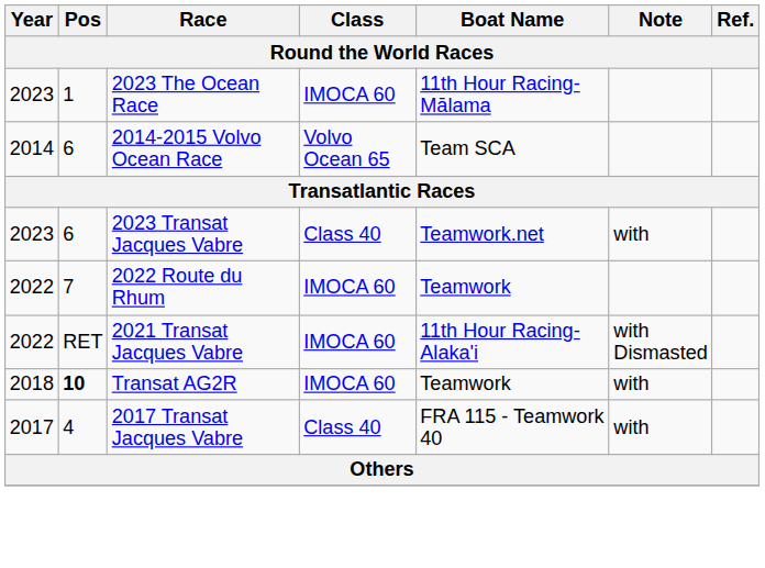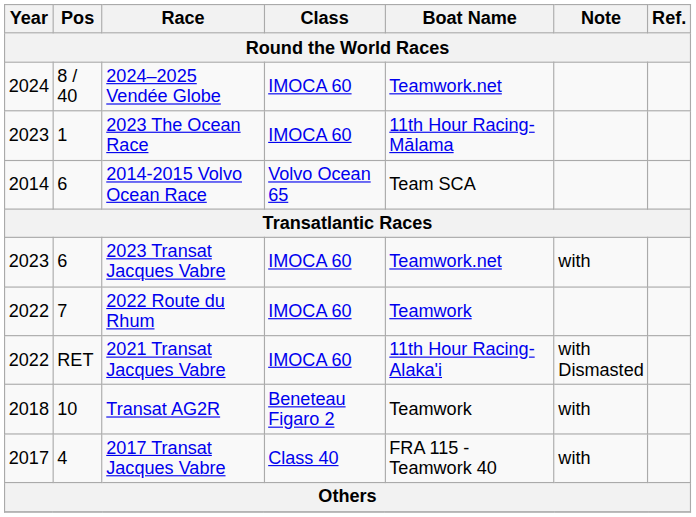 <table class="wikitable sortable">
 <tr>
 <th>Year</th>
 <th>Pos</th>
 <th>Race</th>
 <th>Class</th>
 <th>Boat Name</th>
 <th>Note</th>
 <th>Ref.</th>
 </tr>
 <tr>
 <th colspan = 7><strong>Round the World Races</strong></th>
+</tr>
+<tr>
+<td>2024</td>
+<td>8 / 40</td>
+<td><a href='#'>2024–2025 Vendée Globe</a></td>
+<td><a href='#'>IMOCA 60</a></td>
+<td><a href='#'>Teamwork.net</a></td>
+<td></td>
+<td></td>
 </tr>
 <tr>
 <td>2023</td>
 <td>1</td>
 <td><a href='#'>2023 The Ocean Race</a></td>
 <td><a href='#'>IMOCA 60</a></td>
 <td><a href='#'>11th Hour Racing-Mālama</a></td>
 <td></td>
 <td></td>
 </tr>
 <tr>
 <td>2014</td>
 <td>6</td>
 <td><a href='#'>2014-2015 Volvo Ocean Race</a></td>
 <td><a href='#'>Volvo Ocean 65</a></td>
 <td>Team SCA</td>
 <td></td>
 <td></td>
 </tr>
 <tr>
 <th colspan = 7><strong>Transatlantic Races</strong></th>
 </tr>
 <tr>
 <td>2023</td>
 <td>6</td>
 <td><a href='#'>2023 Transat Jacques Vabre</a></td>
-<td><a href='#'>Class 40</a></td>
+<td><a href='#'>IMOCA 60</a></td>
 <td><a href='#'>Teamwork.net</a></td>
 <td>with </td>
 <td></td>
 </tr>
 <tr>
 <td>2022</td>
 <td>7</td>
 <td><a href='#'>2022 Route du Rhum</a></td>
 <td><a href='#'>IMOCA 60</a></td>
 <td><a href='#'>Teamwork</a></td>
 <td></td>
 <td></td>
 </tr>
 <tr>
 <td>2022</td>
 <td>RET</td>
 <td><a href='#'>2021 Transat Jacques Vabre</a></td>
 <td><a href='#'>IMOCA 60</a></td>
 <td><a href='#'>11th Hour Racing-Alaka'i</a></td>
 <td>with  <br> Dismasted</td>
 </tr>
 <tr>
 <td>2018</td>
-<td><strong>10</strong></td>
+<td>10</td>
 <td><a href='#'>Transat AG2R</a></td>
-<td><a href='#'>IMOCA 60</a></td>
+<td><a href='#'>Beneteau Figaro 2</a></td>
 <td>Teamwork</td>
 <td>with </td>
 <td></td>
 </tr>
 <tr>
 <td>2017</td>
 <td>4</td>
 <td><a href='#'>2017 Transat Jacques Vabre</a></td>
 <td><a href='#'>Class 40</a></td>
 <td>FRA 115 - Teamwork 40</td>
 <td>with </td>
 <td></td>
 </tr>
 <tr>
 <th colspan = 7><strong>Others</strong></th>
 </tr>
 <tr>
 </tr>
 </table>
